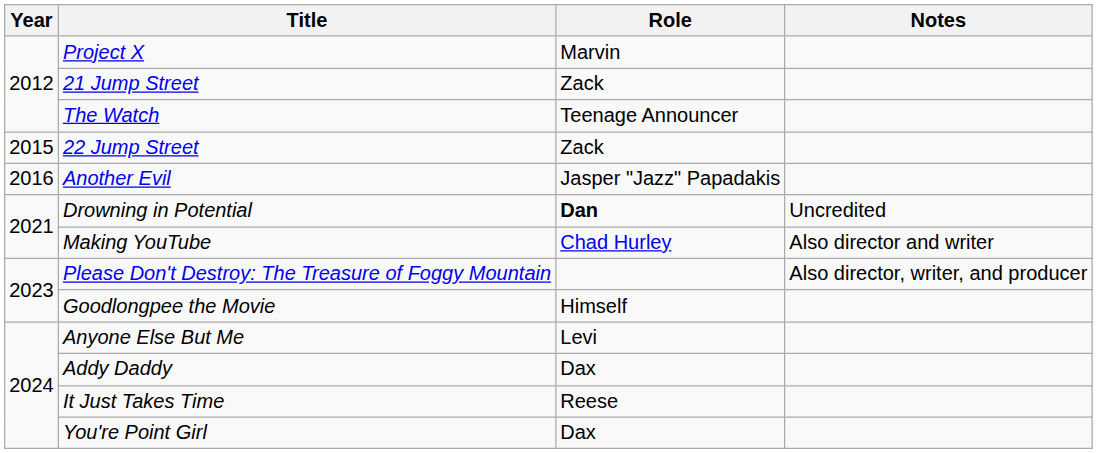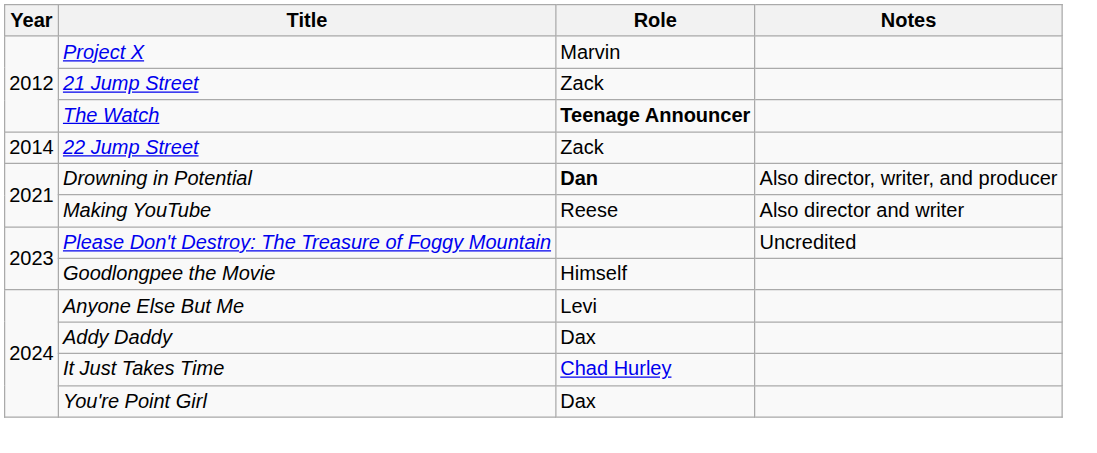 <table class="wikitable sortable">
 <tr>
 <th>Year</th>
 <th>Title</th>
 <th>Role</th>
 <th>Notes</th>
 </tr>
 <tr>
 <td rowspan="3">2012</td>
 <td><em><a href='#'>Project X</a></em></td>
 <td>Marvin</td>
 <td></td>
 </tr>
 <tr>
 <td><em><a href='#'>21 Jump Street</a></em></td>
 <td>Zack</td>
 <td></td>
 </tr>
 <tr>
 <td><em><a href='#'>The Watch</a></em></td>
-<td>Teenage Announcer</td>
+<td><strong>Teenage Announcer</strong></td>
 <td></td>
 </tr>
 <tr>
-<td>2015</td>
+<td>2014</td>
 <td><em><a href='#'>22 Jump Street</a></em></td>
 <td>Zack</td>
-<td></td>
-</tr>
-<tr>
-<td>2016</td>
-<td><em><a href='#'>Another Evil</a></em></td>
-<td>Jasper "Jazz" Papadakis</td>
 <td></td>
 </tr>
 <tr>
 <td rowspan="2">2021</td>
 <td><em>Drowning in Potential</em></td>
 <td><strong>Dan</strong></td>
-<td>Uncredited</td>
+<td>Also director, writer, and producer</td>
 </tr>
 <tr>
 <td><em>Making YouTube</em></td>
-<td><a href='#'>Chad Hurley</a></td>
+<td>Reese</td>
 <td>Also director and writer</td>
 </tr>
 <tr>
 <td rowspan="2">2023</td>
 <td><em><a href='#'>Please Don't Destroy: The Treasure of Foggy Mountain</a></em></td>
 <td></td>
-<td>Also director, writer, and producer</td>
+<td>Uncredited</td>
 </tr>
 <tr>
 <td><em>Goodlongpee the Movie</em></td>
 <td>Himself</td>
 <td></td>
 </tr>
 <tr>
 <td rowspan="4">2024</td>
 <td><em>Anyone Else But Me</em></td>
 <td>Levi</td>
 <td></td>
 </tr>
 <tr>
 <td><em>Addy Daddy</em></td>
 <td>Dax</td>
 <td></td>
 </tr>
 <tr>
 <td><em>It Just Takes Time</em></td>
-<td>Reese</td>
+<td><a href='#'>Chad Hurley</a></td>
 <td></td>
 </tr>
 <tr>
 <td><em>You're Point Girl</em></td>
 <td>Dax</td>
 <td></td>
 </tr>
 </table>
